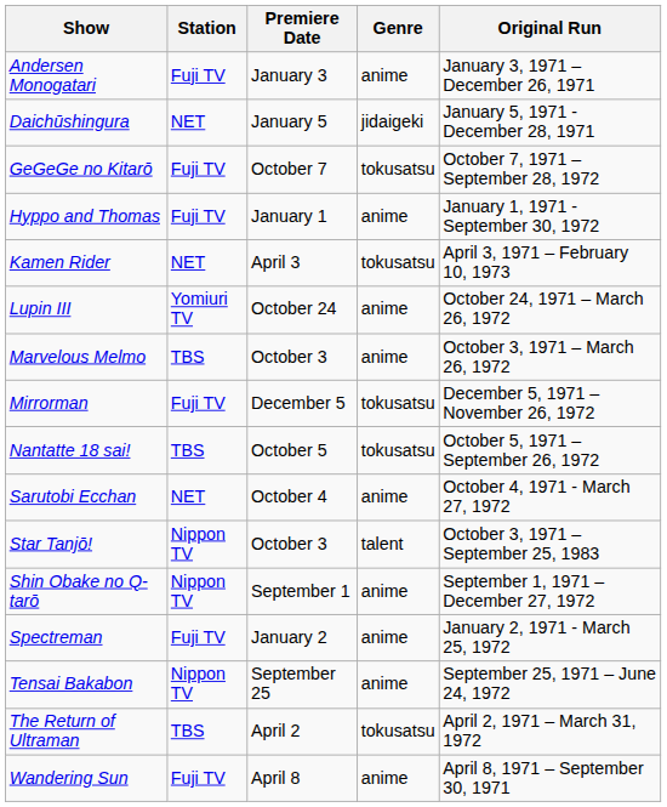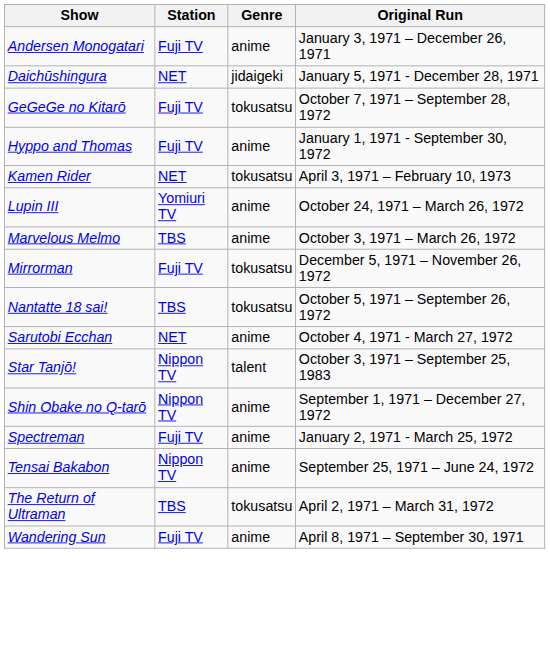 <table class="wikitable sortable">
 <tr>
 <th>Show</th>
 <th>Station</th>
-<th>Premiere Date</th>
 <th>Genre</th>
 <th>Original Run</th>
 </tr>
 <tr>
 <td><em><a href='#'>Andersen Monogatari</a></em></td>
 <td><a href='#'>Fuji TV</a></td>
-<td>January 3</td>
 <td>anime</td>
 <td>January 3, 1971 – December 26, 1971</td>
 </tr>
 <tr>
 <td><em><a href='#'>Daichūshingura</a></em></td>
 <td><a href='#'>NET</a></td>
-<td>January 5</td>
 <td>jidaigeki</td>
 <td>January 5, 1971 - December 28, 1971</td>
 </tr>
 <tr>
 <td><em><a href='#'>GeGeGe no Kitarō</a></em></td>
 <td><a href='#'>Fuji TV</a></td>
-<td>October 7</td>
 <td>tokusatsu</td>
 <td>October 7, 1971 – September 28, 1972</td>
 </tr>
 <tr>
 <td><em><a href='#'>Hyppo and Thomas</a></em></td>
 <td><a href='#'>Fuji TV</a></td>
-<td>January 1</td>
 <td>anime</td>
 <td>January 1, 1971 - September 30, 1972</td>
 </tr>
 <tr>
 <td><em><a href='#'>Kamen Rider</a></em></td>
 <td><a href='#'>NET</a></td>
-<td>April 3</td>
 <td>tokusatsu</td>
 <td>April 3, 1971 – February 10, 1973</td>
 </tr>
 <tr>
 <td><em><a href='#'>Lupin III</a></em></td>
 <td><a href='#'>Yomiuri TV</a></td>
-<td>October 24</td>
 <td>anime</td>
 <td>October 24, 1971 – March 26, 1972</td>
 </tr>
 <tr>
 <td><em><a href='#'>Marvelous Melmo</a></em></td>
 <td><a href='#'>TBS</a></td>
-<td>October 3</td>
 <td>anime</td>
 <td>October 3, 1971 – March 26, 1972</td>
 </tr>
 <tr>
 <td><em><a href='#'>Mirrorman</a></em></td>
 <td><a href='#'>Fuji TV</a></td>
-<td>December 5</td>
 <td>tokusatsu</td>
 <td>December 5, 1971 – November 26, 1972</td>
 </tr>
 <tr>
 <td><em><a href='#'>Nantatte 18 sai!</a></em></td>
 <td><a href='#'>TBS</a></td>
-<td>October 5</td>
 <td>tokusatsu</td>
 <td>October 5, 1971 – September 26, 1972</td>
 </tr>
 <tr>
 <td><em><a href='#'>Sarutobi Ecchan</a></em></td>
 <td><a href='#'>NET</a></td>
-<td>October 4</td>
 <td>anime</td>
 <td>October 4, 1971 - March 27, 1972</td>
 </tr>
 <tr>
 <td><em><a href='#'>Star Tanjō!</a></em></td>
 <td><a href='#'>Nippon TV</a></td>
-<td>October 3</td>
 <td>talent</td>
 <td>October 3, 1971 – September 25, 1983</td>
 </tr>
 <tr>
 <td><em><a href='#'>Shin Obake no Q-tarō</a></em></td>
 <td><a href='#'>Nippon TV</a></td>
-<td>September 1</td>
 <td>anime</td>
 <td>September 1, 1971 – December 27, 1972</td>
 </tr>
 <tr>
 <td><em><a href='#'>Spectreman</a></em></td>
 <td><a href='#'>Fuji TV</a></td>
-<td>January 2</td>
 <td>anime</td>
 <td>January 2, 1971 - March 25, 1972</td>
 </tr>
 <tr>
 <td><em><a href='#'>Tensai Bakabon</a></em></td>
 <td><a href='#'>Nippon TV</a></td>
-<td>September 25</td>
 <td>anime</td>
 <td>September 25, 1971 – June 24, 1972</td>
 </tr>
 <tr>
 <td><em><a href='#'>The Return of Ultraman</a></em></td>
 <td><a href='#'>TBS</a></td>
-<td>April 2</td>
 <td>tokusatsu</td>
 <td>April 2, 1971 – March 31, 1972</td>
 </tr>
 <tr>
 <td><em><a href='#'>Wandering Sun</a></em></td>
 <td><a href='#'>Fuji TV</a></td>
-<td>April 8</td>
 <td>anime</td>
 <td>April 8, 1971 – September 30, 1971</td>
 </tr>
 </table>
